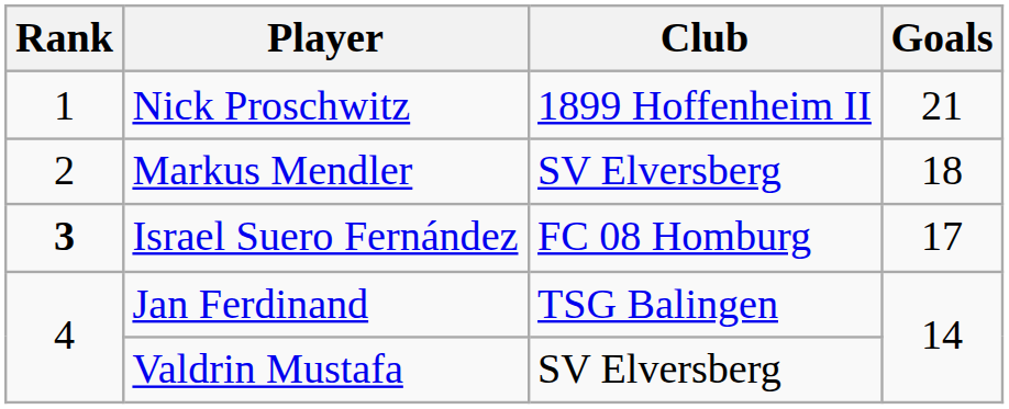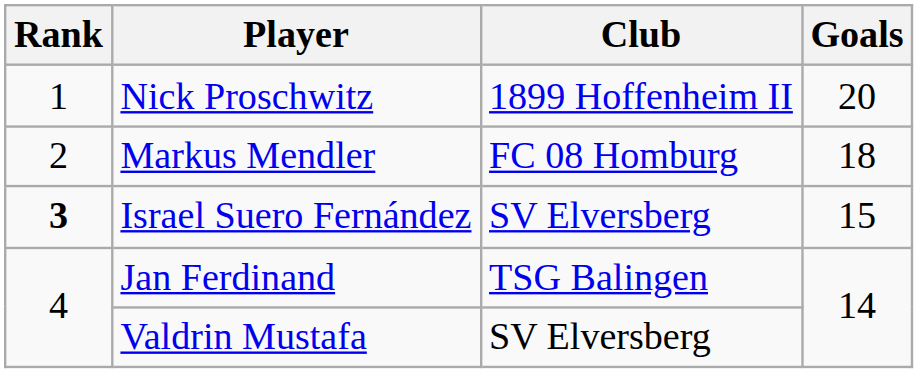 <table class="wikitable" style="text-align: center;">
 <tr>
 <th>Rank</th>
 <th>Player</th>
 <th>Club</th>
 <th>Goals</th>
 </tr>
 <tr>
 <td>1</td>
 <td align="left"> <a href='#'>Nick Proschwitz</a></td>
 <td align="left"><a href='#'>1899 Hoffenheim II</a></td>
-<td>21</td>
+<td>20</td>
 </tr>
 <tr>
 <td>2</td>
 <td align="left"> <a href='#'>Markus Mendler</a></td>
-<td align="left"><a href='#'>SV Elversberg</a></td>
+<td align="left"><a href='#'>FC 08 Homburg</a></td>
 <td>18</td>
 </tr>
 <tr>
 <td><strong>3</strong></td>
 <td align="left"> <a href='#'>Israel Suero Fernández</a></td>
-<td align="left"><a href='#'>FC 08 Homburg</a></td>
-<td>17</td>
+<td align="left"><a href='#'>SV Elversberg</a></td>
+<td>15</td>
 </tr>
 <tr>
 <td rowspan=2>4</td>
 <td align="left"> <a href='#'>Jan Ferdinand</a></td>
 <td align="left"><a href='#'>TSG Balingen</a></td>
 <td rowspan=2>14</td>
 </tr>
 <tr>
 <td align="left"> <a href='#'>Valdrin Mustafa</a></td>
 <td align="left">SV Elversberg</td>
 </tr>
 </table>
